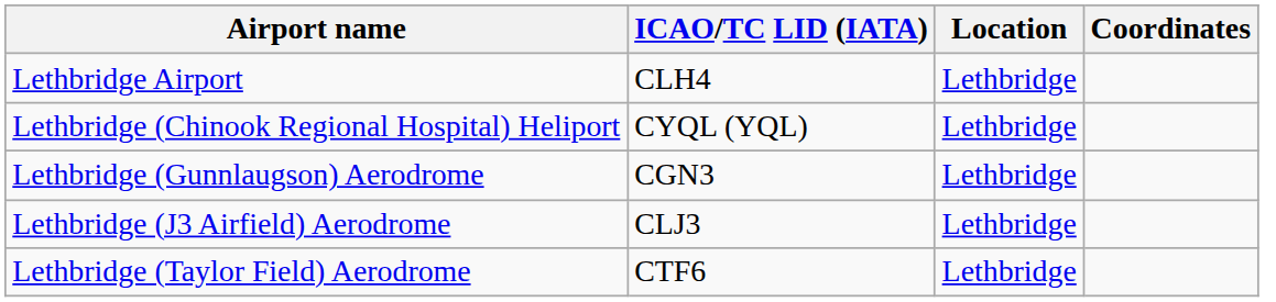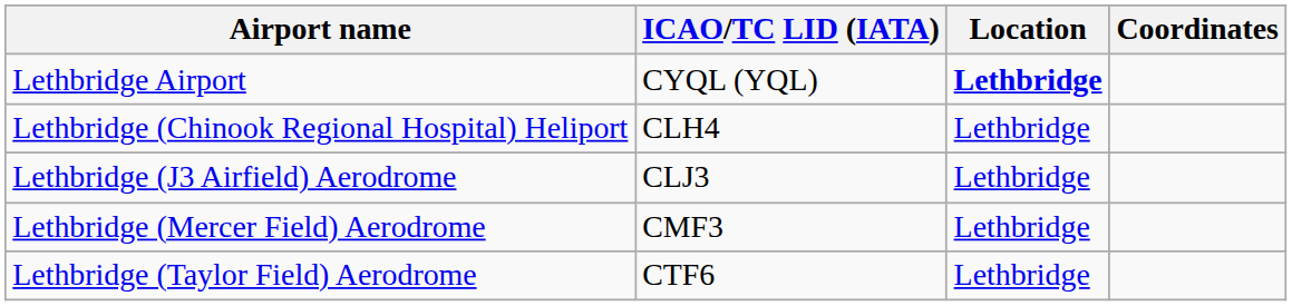 <table class="wikitable sortable" style="width:auto;">
 <tr>
 <th width="*">Airport name</th>
 <th width="*"><a href='#'>ICAO</a>/<a href='#'>TC</a> <a href='#'>LID</a> (<a href='#'>IATA</a>)</th>
 <th width="*">Location</th>
 <th width="*">Coordinates</th>
 </tr>
 <tr>
 <td><a href='#'>Lethbridge Airport</a></td>
-<td>CLH4</td>
-<td><a href='#'>Lethbridge</a></td>
+<td>CYQL (YQL)</td>
+<td><strong><a href='#'>Lethbridge</a></strong></td>
 <td></td>
 </tr>
 <tr>
 <td><a href='#'>Lethbridge (Chinook Regional Hospital) Heliport</a></td>
-<td>CYQL (YQL)</td>
-<td><a href='#'>Lethbridge</a></td>
-<td></td>
-</tr>
-<tr>
-<td><a href='#'>Lethbridge (Gunnlaugson) Aerodrome</a></td>
-<td>CGN3</td>
+<td>CLH4</td>
 <td><a href='#'>Lethbridge</a></td>
 <td></td>
 </tr>
 <tr>
 <td><a href='#'>Lethbridge (J3 Airfield) Aerodrome</a></td>
 <td>CLJ3</td>
 <td><a href='#'>Lethbridge</a></td>
 <td></td>
 </tr>
 <tr>
+<td><a href='#'>Lethbridge (Mercer Field) Aerodrome</a></td>
+<td>CMF3</td>
+<td><a href='#'>Lethbridge</a></td>
+<td></td>
+</tr>
+<tr>
 <td><a href='#'>Lethbridge (Taylor Field) Aerodrome</a></td>
 <td>CTF6</td>
 <td><a href='#'>Lethbridge</a></td>
 <td></td>
 </tr>
 </table>
